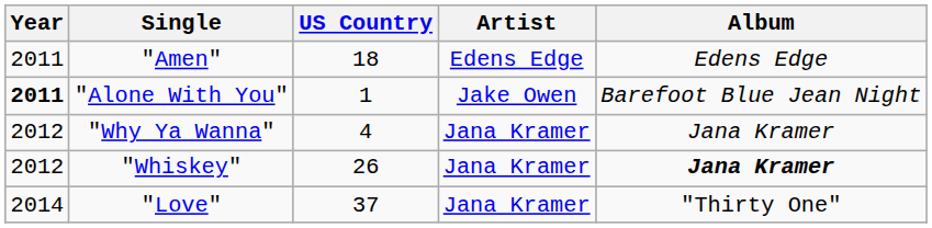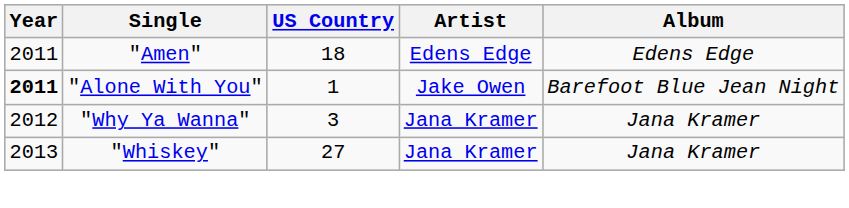 <table class="wikitable" style="text-align:center;">
 <tr>
 <th>Year</th>
 <th>Single</th>
 <th><a href='#'>US Country</a></th>
 <th>Artist</th>
 <th>Album</th>
 </tr>
 <tr>
 <td>2011</td>
 <td>"<a href='#'>Amen</a>"</td>
 <td>18</td>
 <td><a href='#'>Edens Edge</a></td>
 <td><em>Edens Edge</em></td>
 </tr>
 <tr>
 <td><strong>2011</strong></td>
 <td>"<a href='#'>Alone With You</a>"</td>
 <td>1</td>
 <td><a href='#'>Jake Owen</a></td>
 <td><em>Barefoot Blue Jean Night</em></td>
 </tr>
 <tr>
 <td>2012</td>
 <td>"<a href='#'>Why Ya Wanna</a>"</td>
-<td>4</td>
+<td>3</td>
 <td><a href='#'>Jana Kramer</a></td>
 <td><em>Jana Kramer</em></td>
 </tr>
 <tr>
-<td>2012</td>
+<td>2013</td>
 <td>"<a href='#'>Whiskey</a>"</td>
-<td>26</td>
+<td>27</td>
 <td><a href='#'>Jana Kramer</a></td>
-<td><strong><em>Jana Kramer</em></strong></td>
-</tr>
-<tr>
-<td>2014</td>
-<td>"<a href='#'>Love</a>"</td>
-<td>37</td>
-<td><a href='#'>Jana Kramer</a></td>
-<td>"Thirty One"</td>
+<td><em>Jana Kramer</em></td>
 </tr>
 </table>
